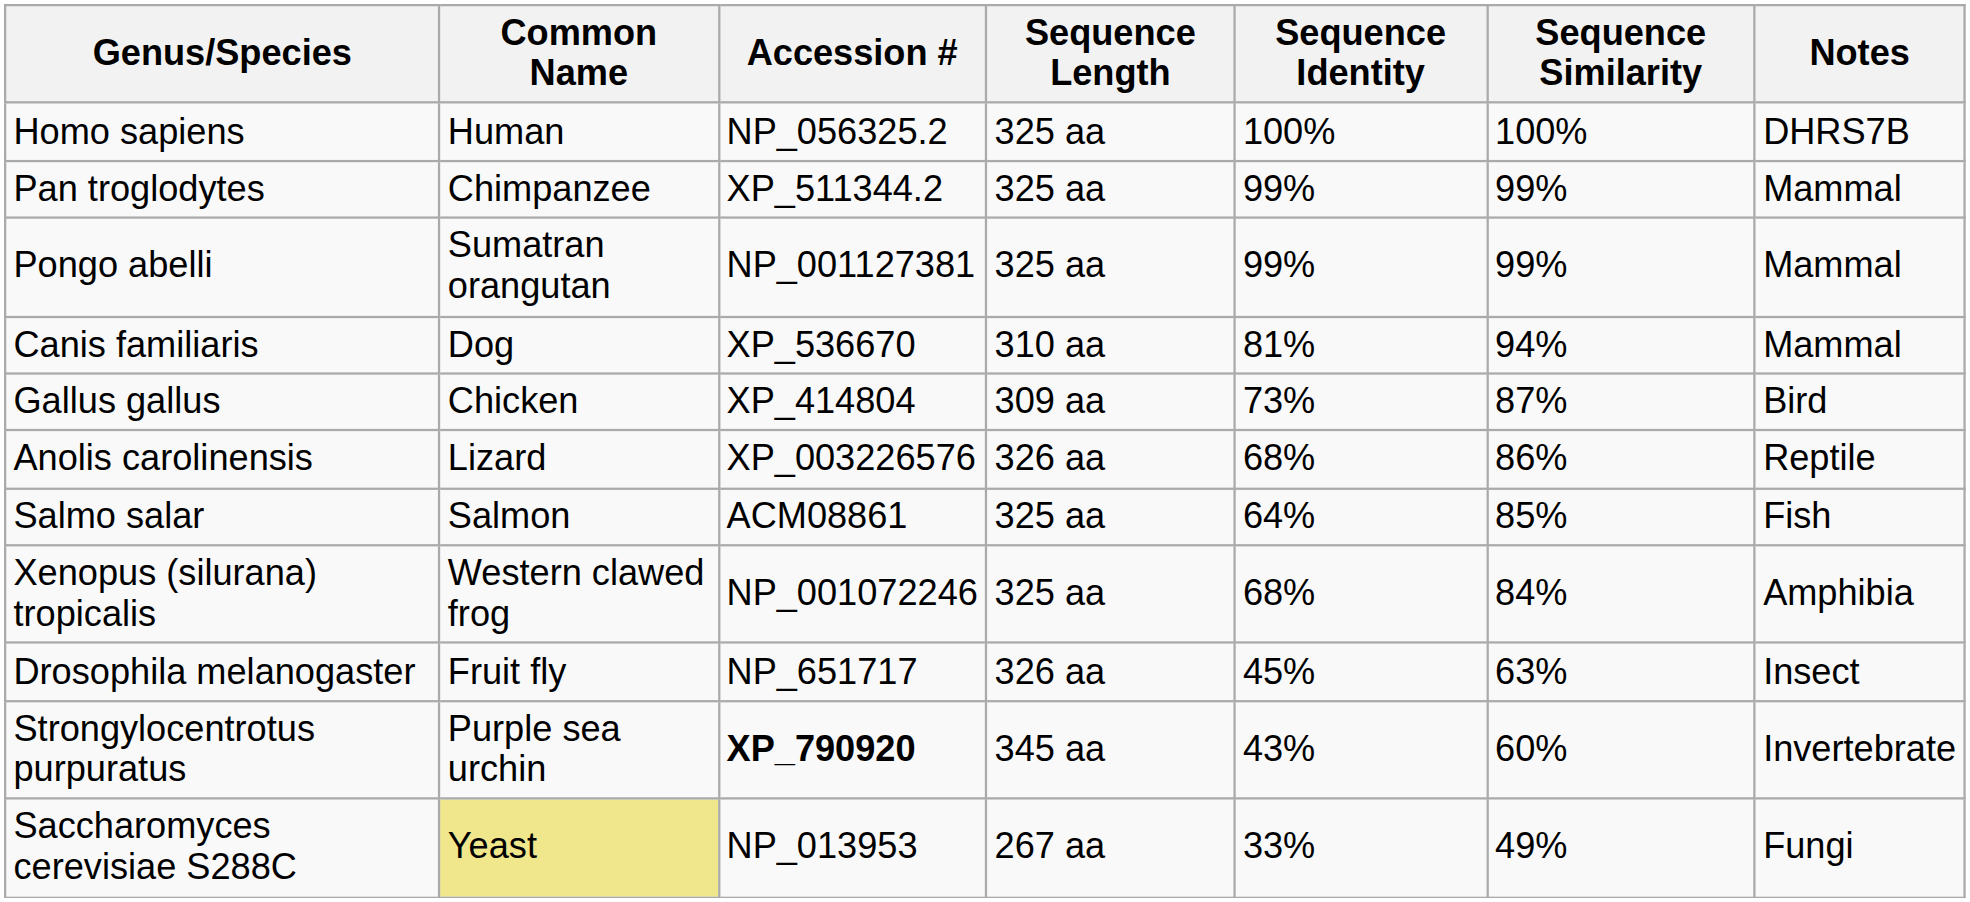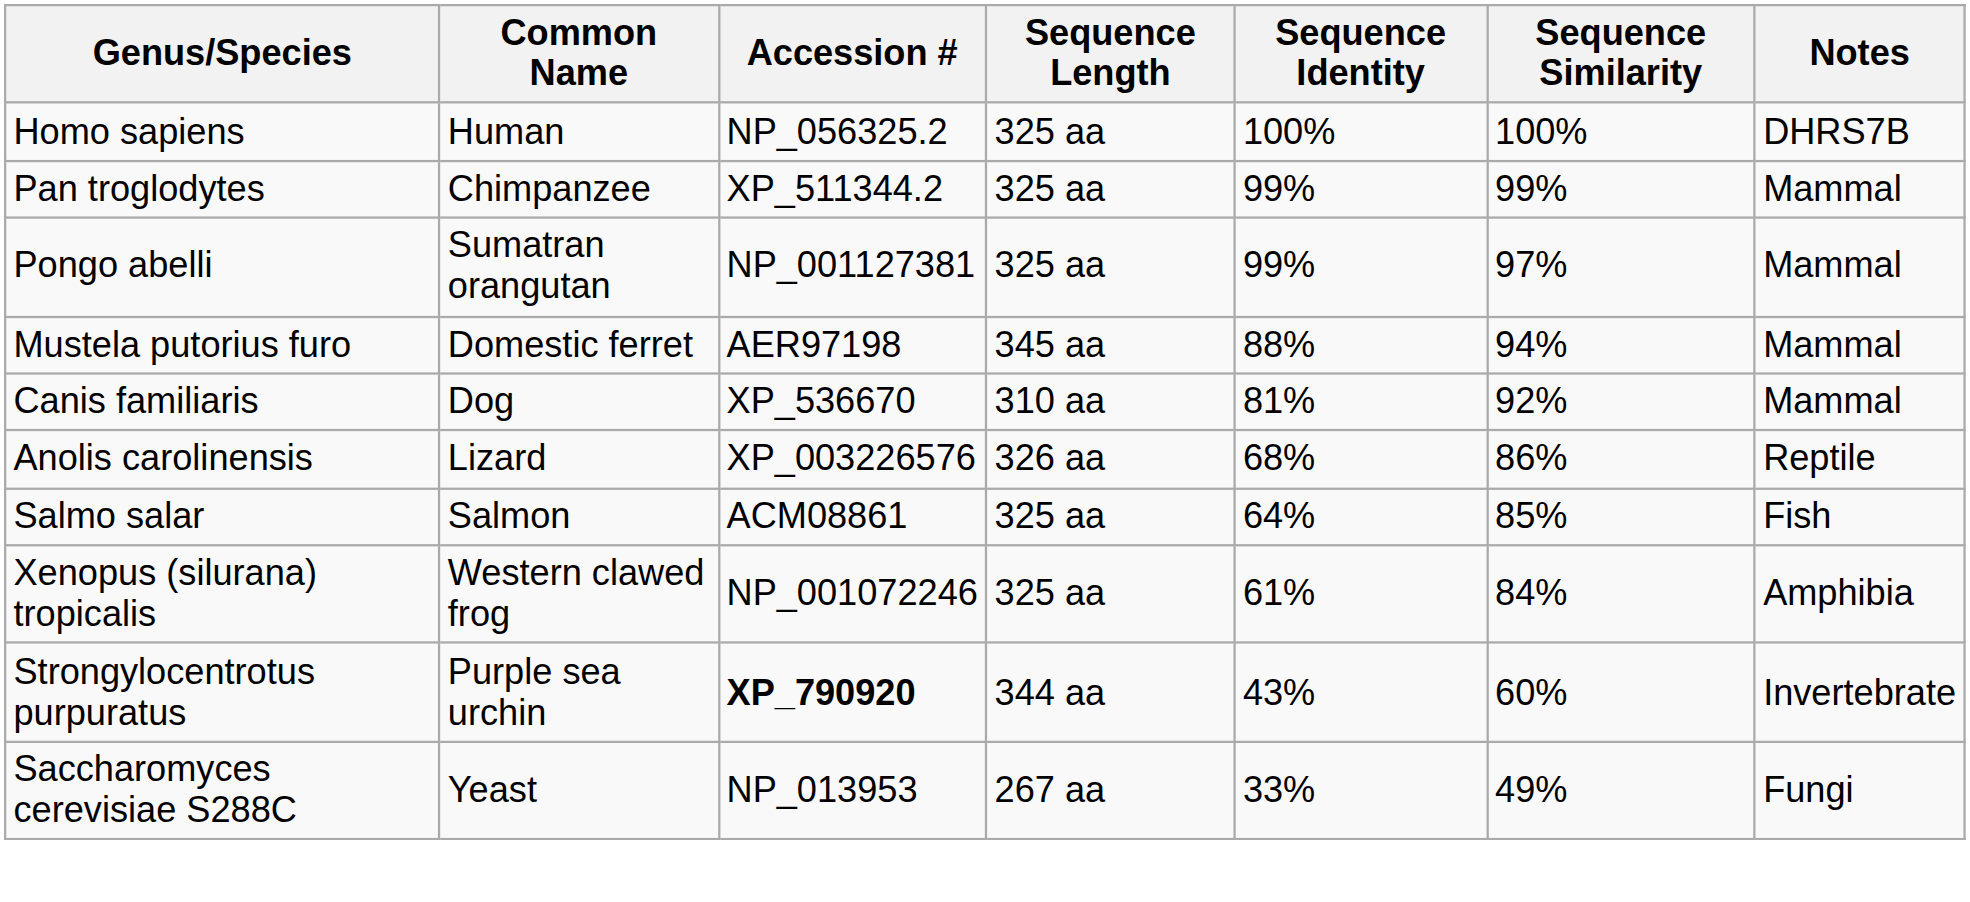 <table class="wikitable">
 <tr>
 <th><strong>Genus/Species</strong></th>
 <th><strong>Common Name</strong></th>
 <th><strong>Accession #</strong></th>
 <th><strong>Sequence Length</strong></th>
 <th><strong>Sequence Identity</strong></th>
 <th><strong>Sequence Similarity</strong></th>
 <th><strong>Notes</strong></th>
 </tr>
 <tr>
 <td>Homo sapiens</td>
 <td>Human</td>
 <td>NP_056325.2 </td>
 <td>325 aa</td>
 <td>100%</td>
 <td>100%</td>
 <td>DHRS7B</td>
 </tr>
 <tr>
 <td>Pan troglodytes</td>
 <td>Chimpanzee</td>
 <td>XP_511344.2 </td>
 <td>325 aa</td>
 <td>99%</td>
 <td>99%</td>
 <td>Mammal</td>
 </tr>
 <tr>
 <td>Pongo abelli</td>
 <td>Sumatran orangutan</td>
 <td>NP_001127381 </td>
 <td>325 aa</td>
 <td>99%</td>
-<td>99%</td>
+<td>97%</td>
+<td>Mammal</td>
+</tr>
+<tr>
+<td>Mustela putorius furo</td>
+<td>Domestic ferret</td>
+<td>AER97198 </td>
+<td>345 aa</td>
+<td>88%</td>
+<td>94%</td>
 <td>Mammal</td>
 </tr>
 <tr>
 <td>Canis familiaris</td>
 <td>Dog</td>
 <td>XP_536670 </td>
 <td>310 aa</td>
 <td>81%</td>
-<td>94%</td>
+<td>92%</td>
 <td>Mammal</td>
-</tr>
-<tr>
-<td>Gallus gallus</td>
-<td>Chicken</td>
-<td>XP_414804 </td>
-<td>309 aa</td>
-<td>73%</td>
-<td>87%</td>
-<td>Bird</td>
 </tr>
 <tr>
 <td>Anolis carolinensis</td>
 <td>Lizard</td>
 <td>XP_003226576 </td>
 <td>326 aa</td>
 <td>68%</td>
 <td>86%</td>
 <td>Reptile</td>
 </tr>
 <tr>
 <td>Salmo salar</td>
 <td>Salmon</td>
 <td>ACM08861 </td>
 <td>325 aa</td>
 <td>64%</td>
 <td>85%</td>
 <td>Fish</td>
 </tr>
 <tr>
 <td>Xenopus (silurana) tropicalis</td>
 <td>Western clawed frog</td>
 <td>NP_001072246 </td>
 <td>325 aa</td>
-<td>68%</td>
+<td>61%</td>
 <td>84%</td>
 <td>Amphibia</td>
-</tr>
-<tr>
-<td>Drosophila melanogaster</td>
-<td>Fruit fly</td>
-<td>NP_651717 </td>
-<td>326 aa</td>
-<td>45%</td>
-<td>63%</td>
-<td>Insect</td>
 </tr>
 <tr>
 <td>Strongylocentrotus purpuratus</td>
 <td>Purple sea urchin</td>
 <td><strong>XP_790920 </strong></td>
-<td>345 aa</td>
+<td>344 aa</td>
 <td>43%</td>
 <td>60%</td>
 <td>Invertebrate</td>
 </tr>
 <tr>
 <td>Saccharomyces cerevisiae S288C</td>
-<td style="background: khaki;">Yeast</td>
+<td>Yeast</td>
 <td>NP_013953 </td>
 <td>267 aa</td>
 <td>33%</td>
 <td>49%</td>
 <td>Fungi</td>
 </tr>
 </table>
